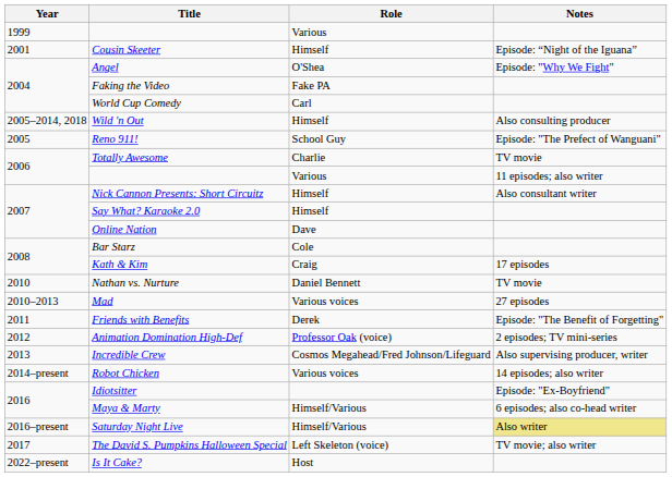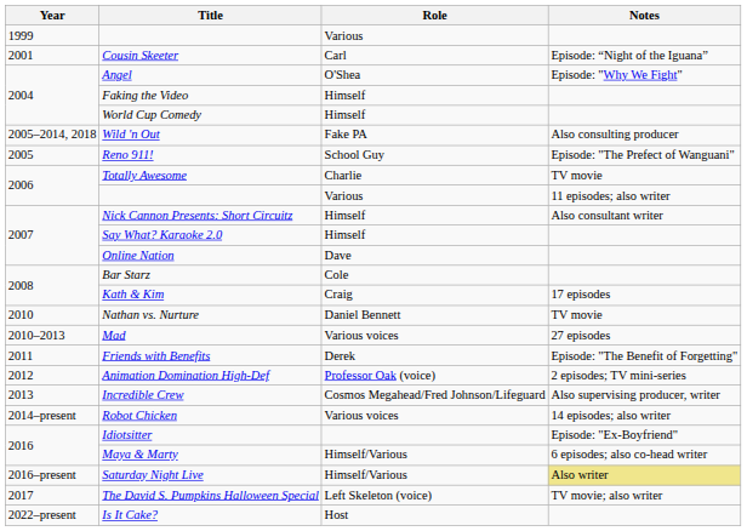 <table class="wikitable sortable">
 <tr>
 <th>Year</th>
 <th>Title</th>
 <th>Role</th>
 <th class="unsortable">Notes</th>
 </tr>
 <tr>
 <td>1999</td>
 <td><em></em></td>
 <td>Various</td>
 <td></td>
 </tr>
 <tr>
 <td>2001</td>
 <td><em><a href='#'>Cousin Skeeter</a></em></td>
-<td>Himself</td>
+<td>Carl</td>
 <td>Episode: “Night of the Iguana”</td>
 </tr>
 <tr>
 <td rowspan="3">2004</td>
 <td><em><a href='#'>Angel</a></em></td>
 <td>O'Shea</td>
 <td>Episode: "<a href='#'>Why We Fight</a>"</td>
 </tr>
 <tr>
 <td><em>Faking the Video</em></td>
-<td>Fake PA</td>
+<td>Himself</td>
 <td></td>
 </tr>
 <tr>
 <td><em>World Cup Comedy</em></td>
-<td>Carl</td>
+<td>Himself</td>
 <td></td>
 </tr>
 <tr>
 <td>2005–2014, 2018</td>
 <td><em><a href='#'>Wild 'n Out</a></em></td>
-<td>Himself</td>
+<td>Fake PA</td>
 <td>Also consulting producer</td>
 </tr>
 <tr>
 <td>2005</td>
 <td><em><a href='#'>Reno 911!</a></em></td>
 <td>School Guy</td>
 <td>Episode: "The Prefect of Wanguani"</td>
 </tr>
 <tr>
 <td rowspan="2">2006</td>
 <td><em><a href='#'>Totally Awesome</a></em></td>
 <td>Charlie</td>
 <td>TV movie</td>
 </tr>
 <tr>
 <td><em></em></td>
 <td>Various</td>
 <td>11 episodes; also writer</td>
 </tr>
 <tr>
 <td rowspan="3">2007</td>
 <td><em><a href='#'>Nick Cannon Presents: Short Circuitz</a></em></td>
 <td>Himself</td>
 <td>Also consultant writer</td>
 </tr>
 <tr>
 <td><em><a href='#'>Say What? Karaoke 2.0</a></em></td>
 <td>Himself</td>
 <td></td>
 </tr>
 <tr>
 <td><em><a href='#'>Online Nation</a></em></td>
 <td>Dave</td>
 <td></td>
 </tr>
 <tr>
 <td rowspan="2">2008</td>
 <td><em>Bar Starz</em></td>
 <td>Cole</td>
 <td></td>
 </tr>
 <tr>
 <td><em><a href='#'>Kath & Kim</a></em></td>
 <td>Craig</td>
 <td>17 episodes</td>
 </tr>
 <tr>
 <td>2010</td>
 <td><em>Nathan vs. Nurture</em></td>
 <td>Daniel Bennett</td>
 <td>TV movie</td>
 </tr>
 <tr>
 <td>2010–2013</td>
 <td><em><a href='#'>Mad</a></em></td>
 <td>Various voices</td>
 <td>27 episodes</td>
 </tr>
 <tr>
 <td>2011</td>
 <td><em><a href='#'>Friends with Benefits</a></em></td>
 <td>Derek</td>
 <td>Episode: "The Benefit of Forgetting"</td>
 </tr>
 <tr>
 <td>2012</td>
 <td><em><a href='#'>Animation Domination High-Def</a></em></td>
 <td><a href='#'>Professor Oak</a> (voice)</td>
 <td>2 episodes; TV mini-series</td>
 </tr>
 <tr>
 <td>2013</td>
 <td><em><a href='#'>Incredible Crew</a></em></td>
 <td>Cosmos Megahead/Fred Johnson/Lifeguard</td>
 <td>Also supervising producer, writer</td>
 </tr>
 <tr>
 <td>2014–present</td>
 <td><em><a href='#'>Robot Chicken</a></em></td>
 <td>Various voices</td>
 <td>14 episodes; also writer</td>
 </tr>
 <tr>
 <td rowspan="2">2016</td>
 <td><em><a href='#'>Idiotsitter</a></em></td>
 <td></td>
 <td>Episode: "Ex-Boyfriend"</td>
 </tr>
 <tr>
 <td><em><a href='#'>Maya & Marty</a></em></td>
 <td>Himself/Various</td>
 <td>6 episodes; also co-head writer</td>
 </tr>
 <tr>
 <td>2016–present</td>
 <td><em><a href='#'>Saturday Night Live</a></em></td>
 <td>Himself/Various</td>
 <td style="background: khaki;">Also writer</td>
 </tr>
 <tr>
 <td>2017</td>
 <td><em><a href='#'>The David S. Pumpkins Halloween Special</a></em></td>
 <td>Left Skeleton (voice)</td>
 <td>TV movie; also writer</td>
 </tr>
 <tr>
 <td>2022–present</td>
 <td><em><a href='#'>Is It Cake?</a></em></td>
 <td>Host</td>
 <td></td>
 </tr>
 </table>
